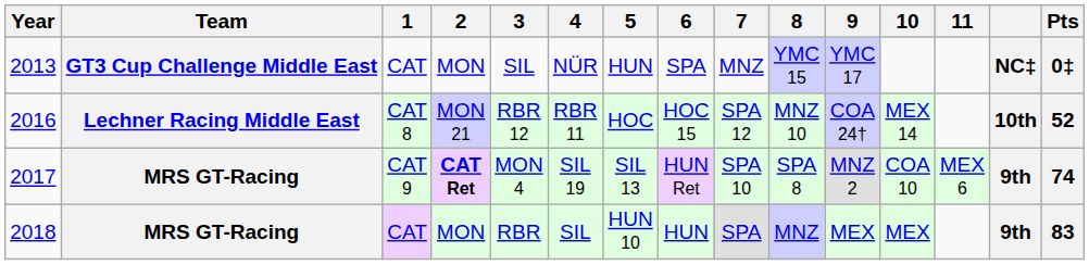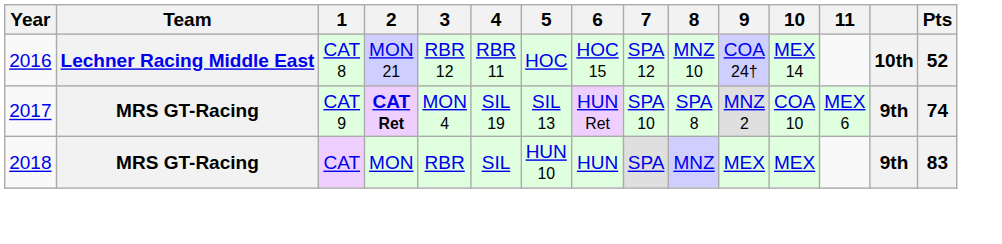 <table class="wikitable" style="text-align:center; font-size:85%">
 <tr>
 <th>Year</th>
 <th>Team</th>
 <th>1</th>
 <th>2</th>
 <th>3</th>
 <th>4</th>
 <th>5</th>
 <th>6</th>
 <th>7</th>
 <th>8</th>
 <th>9</th>
 <th>10</th>
 <th>11</th>
 <th></th>
 <th>Pts</th>
-</tr>
-<tr>
-<td><a href='#'>2013</a></td>
-<th nowrap><a href='#'>GT3 Cup Challenge Middle East</a></th>
-<td><a href='#'>CAT</a></td>
-<td><a href='#'>MON</a></td>
-<td><a href='#'>SIL</a></td>
-<td><a href='#'>NÜR</a></td>
-<td><a href='#'>HUN</a></td>
-<td><a href='#'>SPA</a></td>
-<td><a href='#'>MNZ</a></td>
-<td style="background:#CFCFFF;"><a href='#'>YMC</a><br><small>15</small></td>
-<td style="background:#CFCFFF;"><a href='#'>YMC</a><br><small>17</small></td>
-<td></td>
-<td></td>
-<th>NC‡</th>
-<th>0‡</th>
 </tr>
 <tr>
 <td><a href='#'>2016</a></td>
 <th nowrap><a href='#'>Lechner Racing Middle East</a></th>
 <td style="background:#DFFFDF;"><a href='#'>CAT</a><br><small>8</small></td>
 <td style="background:#CFCFFF;"><a href='#'>MON</a><br><small>21</small></td>
 <td style="background:#DFFFDF;"><a href='#'>RBR</a><br><small>12</small></td>
 <td style="background:#DFFFDF;"><a href='#'>RBR</a><br><small>11</small></td>
 <td style="background:#DFFFDF;"><a href='#'>HOC</a><br></td>
 <td style="background:#DFFFDF;"><a href='#'>HOC</a><br><small>15</small></td>
 <td style="background:#DFFFDF;"><a href='#'>SPA</a><br><small>12</small></td>
 <td style="background:#DFFFDF;"><a href='#'>MNZ</a><br><small>10</small></td>
 <td style="background:#CFCFFF;"><a href='#'>COA</a><br><small>24†</small></td>
 <td style="background:#DFFFDF;"><a href='#'>MEX</a><br><small>14</small></td>
 <td></td>
 <th>10th</th>
 <th>52</th>
 </tr>
 <tr>
 <td><a href='#'>2017</a></td>
 <th nowrap>MRS GT-Racing</th>
 <td style="background:#DFFFDF;"><a href='#'>CAT</a><br><small>9</small></td>
 <td style="background:#EFCFFF;"><strong><a href='#'>CAT</a><br><small>Ret</small></strong></td>
 <td style="background:#DFFFDF;"><a href='#'>MON</a><br><small>4</small></td>
 <td style="background:#DFFFDF;"><a href='#'>SIL</a><br><small>19</small></td>
 <td style="background:#DFFFDF;"><a href='#'>SIL</a><br><small>13</small></td>
 <td style="background:#EFCFFF;"><a href='#'>HUN</a><br><small>Ret</small></td>
 <td style="background:#DFFFDF;"><a href='#'>SPA</a><br><small>10</small></td>
 <td style="background:#DFFFDF;"><a href='#'>SPA</a><br><small>8</small></td>
 <td style="background:#DFDFDF;"><a href='#'>MNZ</a><br><small>2</small></td>
 <td style="background:#DFFFDF;"><a href='#'>COA</a><br><small>10</small></td>
 <td style="background:#DFFFDF;"><a href='#'>MEX</a><br><small>6</small></td>
 <th>9th</th>
 <th>74</th>
 </tr>
 <tr>
 <td><a href='#'>2018</a></td>
 <th nowrap>MRS GT-Racing</th>
 <td style="background:#EFCFFF;"><a href='#'>CAT</a><br></td>
 <td style="background:#DFFFDF;"><a href='#'>MON</a><br></td>
 <td style="background:#DFFFDF;"><a href='#'>RBR</a><br></td>
 <td style="background:#DFFFDF;"><a href='#'>SIL</a><br></td>
 <td style="background:#DFFFDF;"><a href='#'>HUN</a><br><small>10</small></td>
 <td style="background:#DFFFDF;"><a href='#'>HUN</a><br></td>
 <td style="background:#DFDFDF;"><a href='#'>SPA</a><br></td>
 <td style="background:#CFCFFF;"><a href='#'>MNZ</a><br></td>
 <td style="background:#DFFFDF;"><a href='#'>MEX</a><br></td>
 <td style="background:#DFFFDF;"><a href='#'>MEX</a><br></td>
 <td></td>
 <th>9th</th>
 <th>83</th>
 </tr>
 </table>
